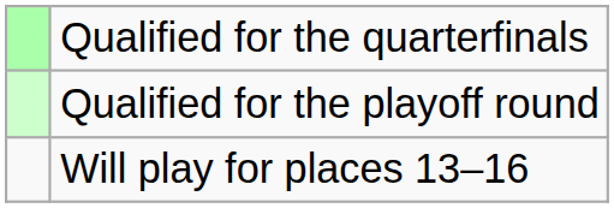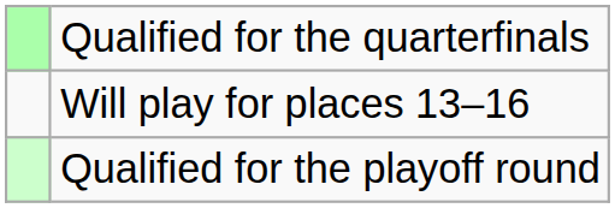 <table class="wikitable">
 <tr>
 <td width=10px bgcolor=aaffaa></td>
 <td>Qualified for the quarterfinals</td>
 </tr>
 <tr>
+<td width=10px></td>
+<td>Will play for places 13–16</td>
+</tr>
+<tr>
 <td width=10px bgcolor=ccffcc></td>
 <td>Qualified for the playoff round</td>
 </tr>
-<tr>
-<td width=10px></td>
-<td>Will play for places 13–16</td>
-</tr>
 </table>
